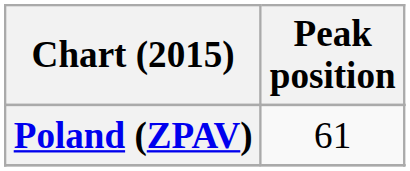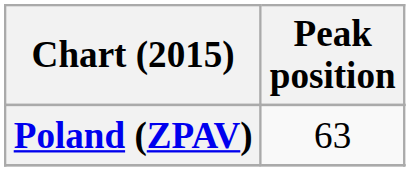 <table class="wikitable plainrowheaders sortable" style="text-align:center;">
 <tr>
 <th scope="col">Chart (2015)</th>
 <th scope="col">Peak<br>position</th>
 </tr>
 <tr>
 </tr>
 <tr>
 </tr>
 <tr>
 <th scope="row"><a href='#'>Poland</a> (<a href='#'>ZPAV</a>)</th>
-<td style="text-align:center;">61</td>
+<td style="text-align:center;">63</td>
 </tr>
 <tr>
 </tr>
 <tr>
 </tr>
 </table>
